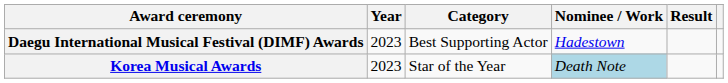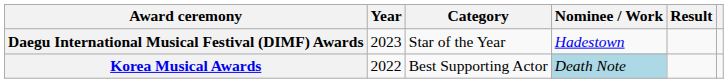 <table class="wikitable plainrowheaders sortable">
 <tr>
 <th scope="col">Award ceremony</th>
 <th scope="col">Year</th>
 <th scope="col">Category</th>
 <th scope="col">Nominee / Work</th>
 <th scope="col">Result</th>
 <th scope="col" class="unsortable"></th>
 </tr>
 <tr>
 <th scope="row">Daegu International Musical Festival (DIMF) Awards</th>
 <td style="text-align:center">2023</td>
-<td>Best Supporting Actor</td>
+<td>Star of the Year</td>
 <td><em><a href='#'>Hadestown</a></em></td>
 <td></td>
 <td style="text-align:center"></td>
 </tr>
 <tr>
 <th scope="row"><a href='#'>Korea Musical Awards</a></th>
-<td style="text-align:center">2023</td>
-<td>Star of the Year</td>
+<td style="text-align:center">2022</td>
+<td>Best Supporting Actor</td>
 <td style="background: lightblue;"><em>Death Note</em></td>
 <td></td>
 <td style="text-align:center"></td>
 </tr>
 </table>
